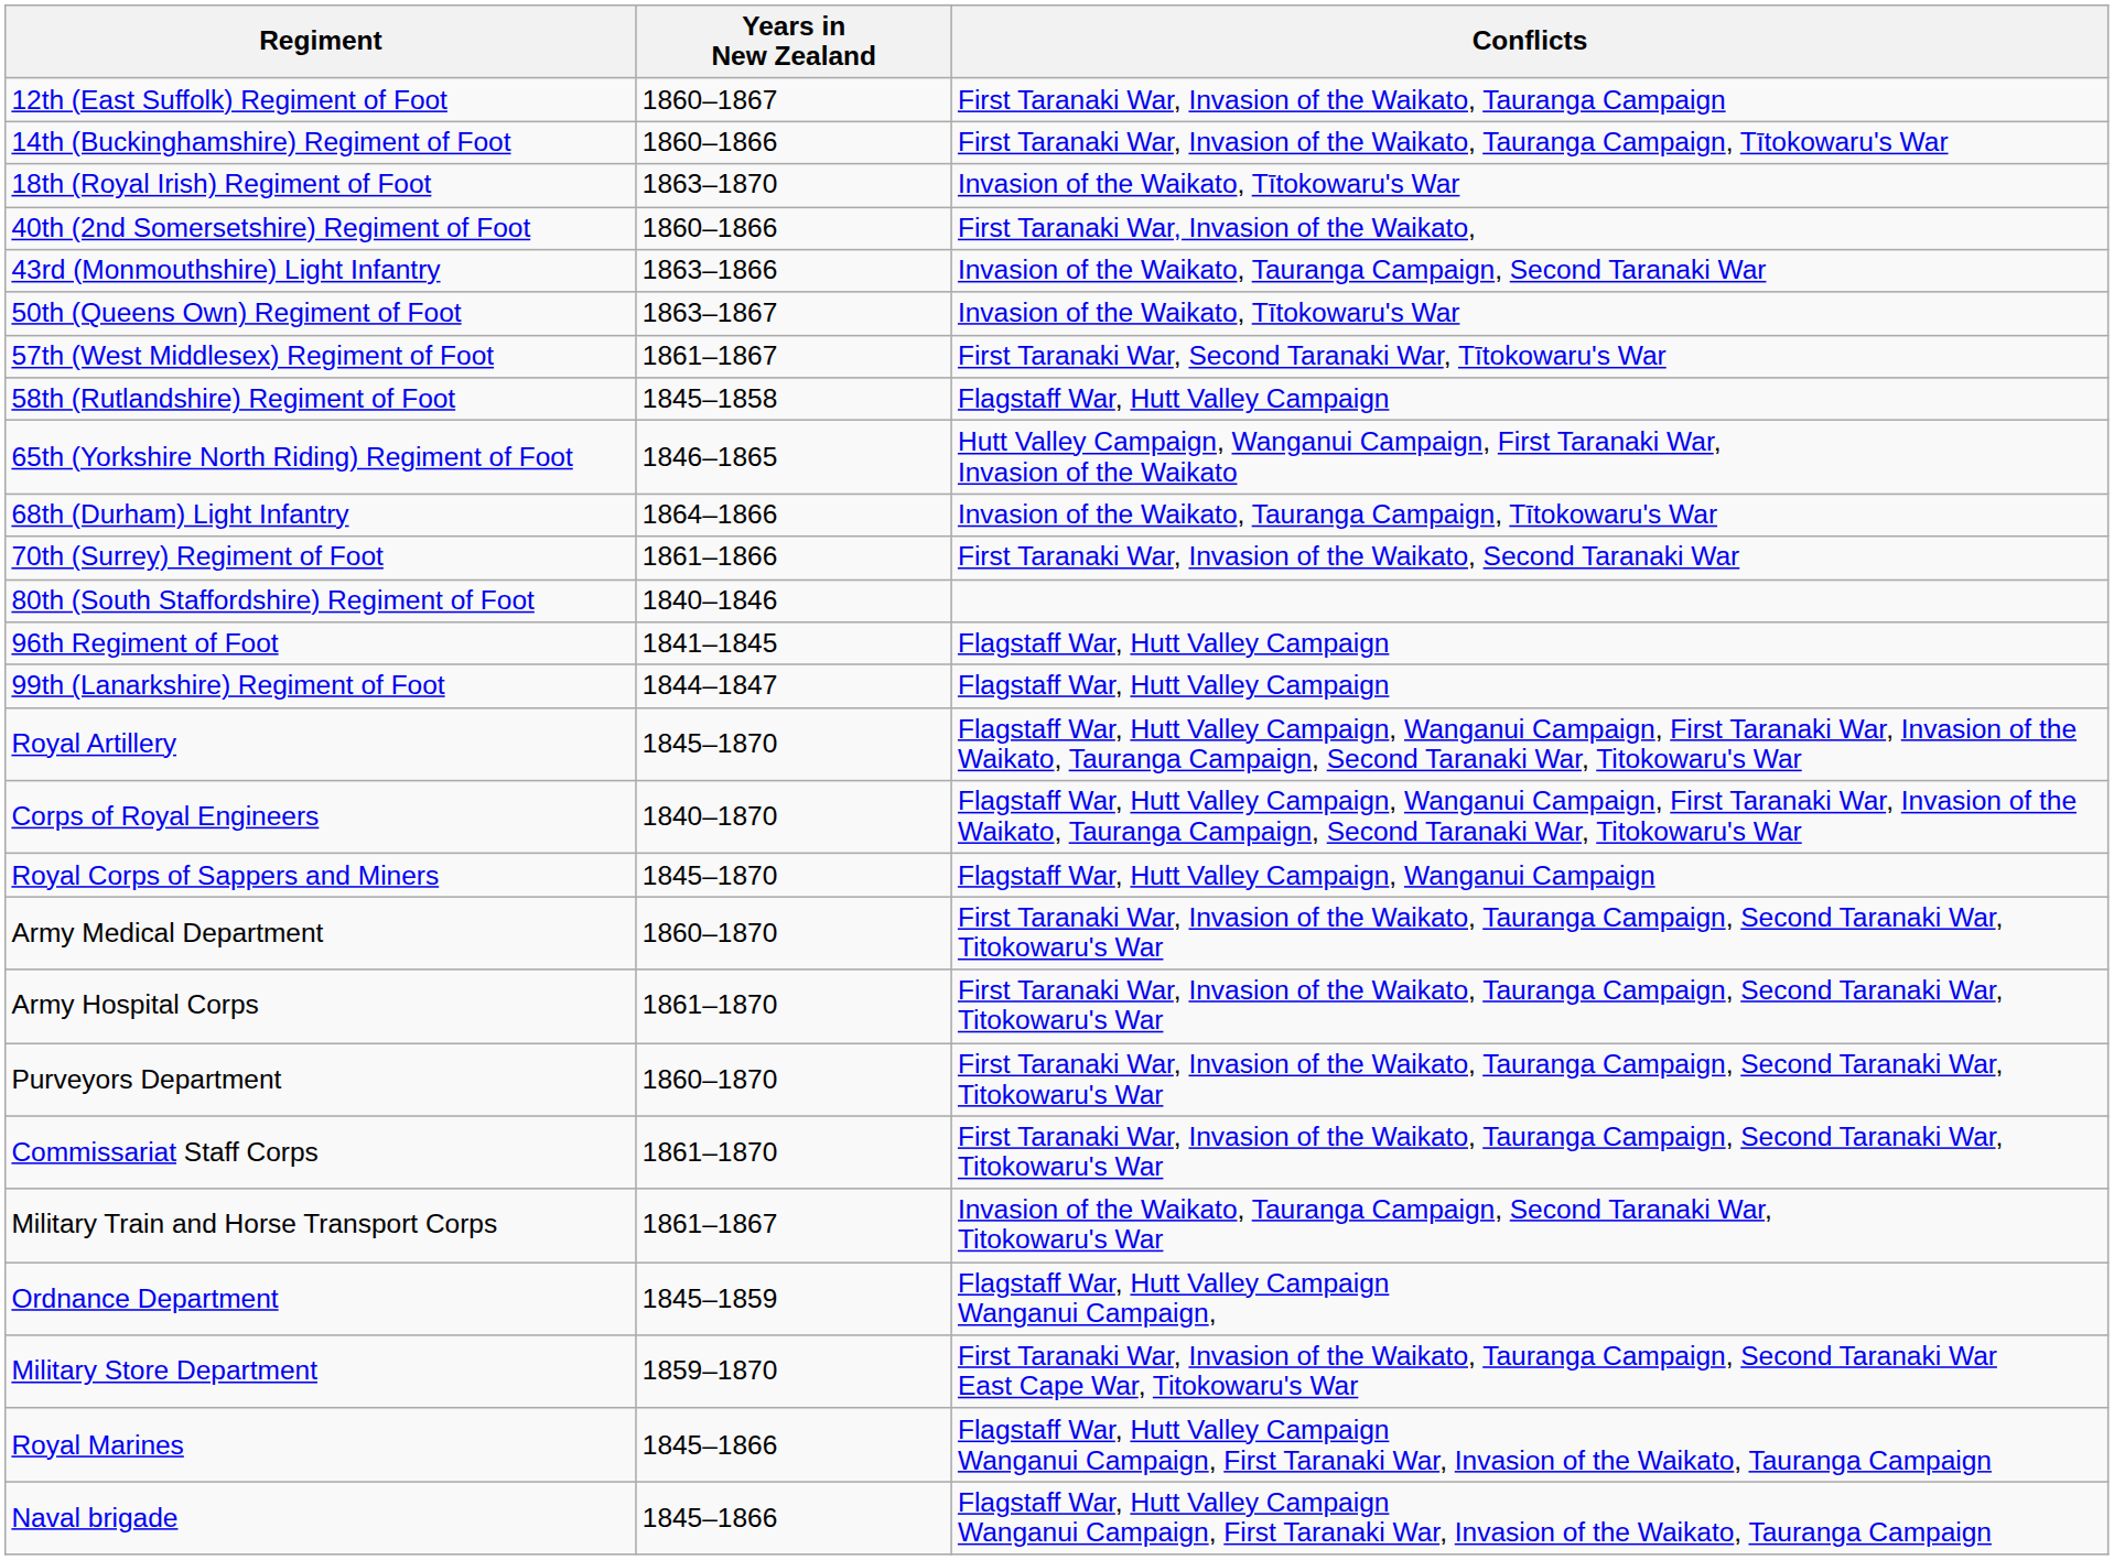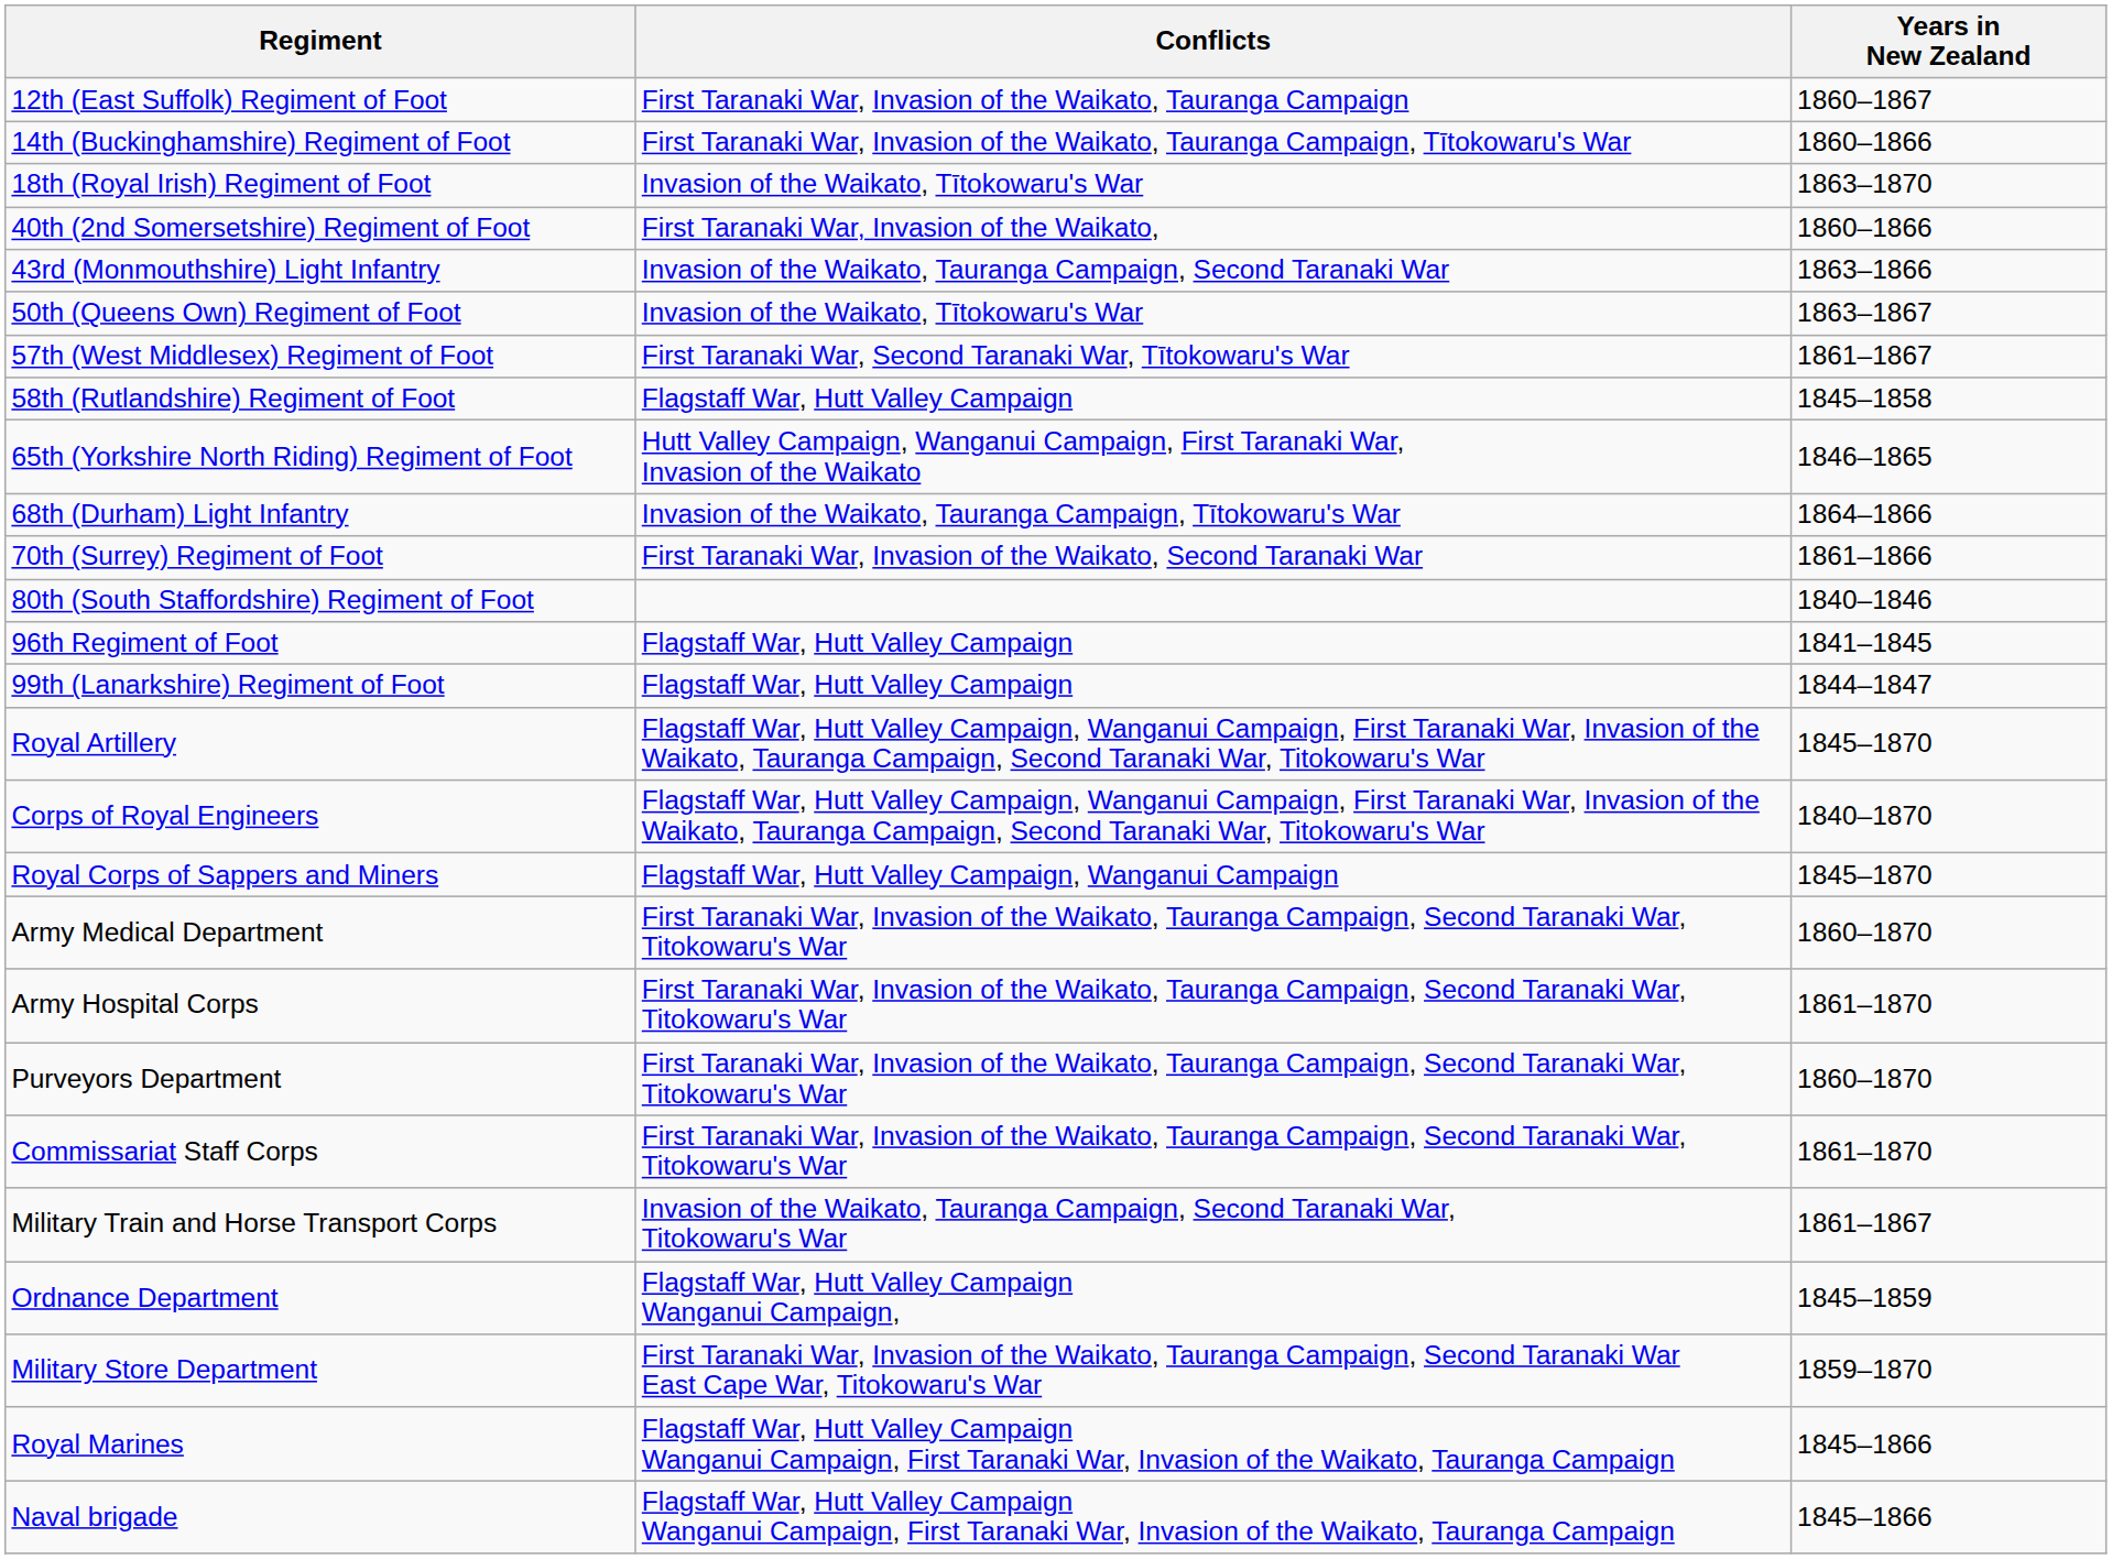 <table class="wikitable">
 <tr>
 <th width=30%>Regiment</th>
+<th width=55%>Conflicts</th>
 <th width=15%>Years in<br> New Zealand</th>
-<th width=55%>Conflicts</th>
 </tr>
 <tr>
 <td><a href='#'>12th (East Suffolk) Regiment of Foot</a></td>
+<td><a href='#'>First Taranaki War</a>, <a href='#'>Invasion of the Waikato</a>, <a href='#'>Tauranga Campaign</a></td>
 <td>1860–1867</td>
-<td><a href='#'>First Taranaki War</a>, <a href='#'>Invasion of the Waikato</a>, <a href='#'>Tauranga Campaign</a></td>
 </tr>
 <tr>
 <td><a href='#'>14th (Buckinghamshire) Regiment of Foot</a></td>
+<td><a href='#'>First Taranaki War</a>, <a href='#'>Invasion of the Waikato</a>, <a href='#'>Tauranga Campaign</a>, <a href='#'>Tītokowaru's War</a></td>
 <td>1860–1866</td>
-<td><a href='#'>First Taranaki War</a>, <a href='#'>Invasion of the Waikato</a>, <a href='#'>Tauranga Campaign</a>, <a href='#'>Tītokowaru's War</a></td>
 </tr>
 <tr>
 <td><a href='#'>18th (Royal Irish) Regiment of Foot</a></td>
+<td><a href='#'>Invasion of the Waikato</a>, <a href='#'>Tītokowaru's War</a></td>
 <td>1863–1870</td>
-<td><a href='#'>Invasion of the Waikato</a>, <a href='#'>Tītokowaru's War</a></td>
 </tr>
 <tr>
 <td><a href='#'>40th (2nd Somersetshire) Regiment of Foot</a></td>
+<td><a href='#'>First Taranaki War, Invasion of the Waikato</a>,</td>
 <td>1860–1866</td>
-<td><a href='#'>First Taranaki War, Invasion of the Waikato</a>,</td>
 </tr>
 <tr>
 <td><a href='#'>43rd (Monmouthshire) Light Infantry</a></td>
+<td><a href='#'>Invasion of the Waikato</a>, <a href='#'>Tauranga Campaign</a>, <a href='#'>Second Taranaki War</a></td>
 <td>1863–1866</td>
-<td><a href='#'>Invasion of the Waikato</a>, <a href='#'>Tauranga Campaign</a>, <a href='#'>Second Taranaki War</a></td>
 </tr>
 <tr>
 <td><a href='#'>50th (Queens Own) Regiment of Foot</a></td>
+<td><a href='#'>Invasion of the Waikato</a>, <a href='#'>Tītokowaru's War</a></td>
 <td>1863–1867</td>
-<td><a href='#'>Invasion of the Waikato</a>, <a href='#'>Tītokowaru's War</a></td>
 </tr>
 <tr>
 <td><a href='#'>57th (West Middlesex) Regiment of Foot</a></td>
+<td><a href='#'>First Taranaki War</a>, <a href='#'>Second Taranaki War</a>, <a href='#'>Tītokowaru's War</a></td>
 <td>1861–1867</td>
-<td><a href='#'>First Taranaki War</a>, <a href='#'>Second Taranaki War</a>, <a href='#'>Tītokowaru's War</a></td>
 </tr>
 <tr>
 <td><a href='#'>58th (Rutlandshire) Regiment of Foot</a></td>
+<td><a href='#'>Flagstaff War</a>, <a href='#'>Hutt Valley Campaign</a></td>
 <td>1845–1858</td>
-<td><a href='#'>Flagstaff War</a>, <a href='#'>Hutt Valley Campaign</a></td>
 </tr>
 <tr>
 <td><a href='#'>65th (Yorkshire North Riding) Regiment of Foot</a></td>
+<td><a href='#'>Hutt Valley Campaign</a>, <a href='#'>Wanganui Campaign</a>, <a href='#'>First Taranaki War</a>,<br><a href='#'>Invasion of the Waikato</a></td>
 <td>1846–1865</td>
-<td><a href='#'>Hutt Valley Campaign</a>, <a href='#'>Wanganui Campaign</a>, <a href='#'>First Taranaki War</a>,<br><a href='#'>Invasion of the Waikato</a></td>
 </tr>
 <tr>
 <td><a href='#'>68th (Durham) Light Infantry</a></td>
+<td><a href='#'>Invasion of the Waikato</a>, <a href='#'>Tauranga Campaign</a>, <a href='#'>Tītokowaru's War</a></td>
 <td>1864–1866</td>
-<td><a href='#'>Invasion of the Waikato</a>, <a href='#'>Tauranga Campaign</a>, <a href='#'>Tītokowaru's War</a></td>
 </tr>
 <tr>
 <td><a href='#'>70th (Surrey) Regiment of Foot</a></td>
+<td><a href='#'>First Taranaki War</a>, <a href='#'>Invasion of the Waikato</a>, <a href='#'>Second Taranaki War</a></td>
 <td>1861–1866</td>
-<td><a href='#'>First Taranaki War</a>, <a href='#'>Invasion of the Waikato</a>, <a href='#'>Second Taranaki War</a></td>
 </tr>
 <tr>
 <td><a href='#'>80th (South Staffordshire) Regiment of Foot</a></td>
+<td></td>
 <td>1840–1846</td>
-<td></td>
 </tr>
 <tr>
 <td><a href='#'>96th Regiment of Foot</a></td>
+<td><a href='#'>Flagstaff War</a>, <a href='#'>Hutt Valley Campaign</a></td>
 <td>1841–1845</td>
-<td><a href='#'>Flagstaff War</a>, <a href='#'>Hutt Valley Campaign</a></td>
 </tr>
 <tr>
 <td><a href='#'>99th (Lanarkshire) Regiment of Foot</a></td>
+<td><a href='#'>Flagstaff War</a>, <a href='#'>Hutt Valley Campaign</a></td>
 <td>1844–1847</td>
-<td><a href='#'>Flagstaff War</a>, <a href='#'>Hutt Valley Campaign</a></td>
 </tr>
 <tr>
 <td><a href='#'>Royal Artillery</a></td>
+<td><a href='#'>Flagstaff War</a>, <a href='#'>Hutt Valley Campaign</a>, <a href='#'>Wanganui Campaign</a>, <a href='#'>First Taranaki War</a>, <a href='#'>Invasion of the Waikato</a>, <a href='#'>Tauranga Campaign</a>, <a href='#'>Second Taranaki War</a>, <a href='#'>Titokowaru's War</a></td>
 <td>1845–1870</td>
-<td><a href='#'>Flagstaff War</a>, <a href='#'>Hutt Valley Campaign</a>, <a href='#'>Wanganui Campaign</a>, <a href='#'>First Taranaki War</a>, <a href='#'>Invasion of the Waikato</a>, <a href='#'>Tauranga Campaign</a>, <a href='#'>Second Taranaki War</a>, <a href='#'>Titokowaru's War</a></td>
 </tr>
 <tr>
 <td><a href='#'>Corps of Royal Engineers</a></td>
+<td><a href='#'>Flagstaff War</a>, <a href='#'>Hutt Valley Campaign</a>, <a href='#'>Wanganui Campaign</a>, <a href='#'>First Taranaki War</a>, <a href='#'>Invasion of the Waikato</a>, <a href='#'>Tauranga Campaign</a>, <a href='#'>Second Taranaki War</a>, <a href='#'>Titokowaru's War</a></td>
 <td>1840–1870</td>
-<td><a href='#'>Flagstaff War</a>, <a href='#'>Hutt Valley Campaign</a>, <a href='#'>Wanganui Campaign</a>, <a href='#'>First Taranaki War</a>, <a href='#'>Invasion of the Waikato</a>, <a href='#'>Tauranga Campaign</a>, <a href='#'>Second Taranaki War</a>, <a href='#'>Titokowaru's War</a></td>
 </tr>
 <tr>
 <td><a href='#'>Royal Corps of Sappers and Miners</a></td>
+<td><a href='#'>Flagstaff War</a>, <a href='#'>Hutt Valley Campaign</a>, <a href='#'>Wanganui Campaign</a></td>
 <td>1845–1870</td>
-<td><a href='#'>Flagstaff War</a>, <a href='#'>Hutt Valley Campaign</a>, <a href='#'>Wanganui Campaign</a></td>
 </tr>
 <tr>
 <td>Army Medical Department</td>
+<td><a href='#'>First Taranaki War</a>, <a href='#'>Invasion of the Waikato</a>, <a href='#'>Tauranga Campaign</a>, <a href='#'>Second Taranaki War</a>, <a href='#'>Titokowaru's War</a></td>
 <td>1860–1870</td>
-<td><a href='#'>First Taranaki War</a>, <a href='#'>Invasion of the Waikato</a>, <a href='#'>Tauranga Campaign</a>, <a href='#'>Second Taranaki War</a>, <a href='#'>Titokowaru's War</a></td>
 </tr>
 <tr>
 <td>Army Hospital Corps</td>
+<td><a href='#'>First Taranaki War</a>, <a href='#'>Invasion of the Waikato</a>, <a href='#'>Tauranga Campaign</a>, <a href='#'>Second Taranaki War</a>, <a href='#'>Titokowaru's War</a></td>
 <td>1861–1870</td>
-<td><a href='#'>First Taranaki War</a>, <a href='#'>Invasion of the Waikato</a>, <a href='#'>Tauranga Campaign</a>, <a href='#'>Second Taranaki War</a>, <a href='#'>Titokowaru's War</a></td>
 </tr>
 <tr>
 <td>Purveyors Department</td>
+<td><a href='#'>First Taranaki War</a>, <a href='#'>Invasion of the Waikato</a>, <a href='#'>Tauranga Campaign</a>, <a href='#'>Second Taranaki War</a>, <a href='#'>Titokowaru's War</a></td>
 <td>1860–1870</td>
-<td><a href='#'>First Taranaki War</a>, <a href='#'>Invasion of the Waikato</a>, <a href='#'>Tauranga Campaign</a>, <a href='#'>Second Taranaki War</a>, <a href='#'>Titokowaru's War</a></td>
 </tr>
 <tr>
 <td><a href='#'>Commissariat</a> Staff Corps</td>
+<td><a href='#'>First Taranaki War</a>, <a href='#'>Invasion of the Waikato</a>, <a href='#'>Tauranga Campaign</a>, <a href='#'>Second Taranaki War</a>, <a href='#'>Titokowaru's War</a></td>
 <td>1861–1870</td>
-<td><a href='#'>First Taranaki War</a>, <a href='#'>Invasion of the Waikato</a>, <a href='#'>Tauranga Campaign</a>, <a href='#'>Second Taranaki War</a>, <a href='#'>Titokowaru's War</a></td>
 </tr>
 <tr>
 <td>Military Train and Horse Transport Corps</td>
+<td><a href='#'>Invasion of the Waikato</a>, <a href='#'>Tauranga Campaign</a>, <a href='#'>Second Taranaki War</a>,<br><a href='#'>Titokowaru's War</a></td>
 <td>1861–1867</td>
-<td><a href='#'>Invasion of the Waikato</a>, <a href='#'>Tauranga Campaign</a>, <a href='#'>Second Taranaki War</a>,<br><a href='#'>Titokowaru's War</a></td>
 </tr>
 <tr>
 <td><a href='#'>Ordnance Department</a></td>
+<td><a href='#'>Flagstaff War</a>, <a href='#'>Hutt Valley Campaign</a><br><a href='#'>Wanganui Campaign</a>,</td>
 <td>1845–1859</td>
-<td><a href='#'>Flagstaff War</a>, <a href='#'>Hutt Valley Campaign</a><br><a href='#'>Wanganui Campaign</a>,</td>
 </tr>
 <tr>
 <td><a href='#'>Military Store Department</a></td>
+<td><a href='#'>First Taranaki War</a>, <a href='#'>Invasion of the Waikato</a>, <a href='#'>Tauranga Campaign</a>, <a href='#'>Second Taranaki War</a><br><a href='#'>East Cape War</a>, <a href='#'>Titokowaru's War</a></td>
 <td>1859–1870</td>
-<td><a href='#'>First Taranaki War</a>, <a href='#'>Invasion of the Waikato</a>, <a href='#'>Tauranga Campaign</a>, <a href='#'>Second Taranaki War</a><br><a href='#'>East Cape War</a>, <a href='#'>Titokowaru's War</a></td>
 </tr>
 <tr>
 <td><a href='#'>Royal Marines</a></td>
+<td><a href='#'>Flagstaff War</a>, <a href='#'>Hutt Valley Campaign</a><br><a href='#'>Wanganui Campaign</a>, <a href='#'>First Taranaki War</a>, <a href='#'>Invasion of the Waikato</a>, <a href='#'>Tauranga Campaign</a></td>
 <td>1845–1866</td>
-<td><a href='#'>Flagstaff War</a>, <a href='#'>Hutt Valley Campaign</a><br><a href='#'>Wanganui Campaign</a>, <a href='#'>First Taranaki War</a>, <a href='#'>Invasion of the Waikato</a>, <a href='#'>Tauranga Campaign</a></td>
 </tr>
 <tr>
 <td><a href='#'>Naval brigade</a></td>
+<td><a href='#'>Flagstaff War</a>, <a href='#'>Hutt Valley Campaign</a><br><a href='#'>Wanganui Campaign</a>, <a href='#'>First Taranaki War</a>, <a href='#'>Invasion of the Waikato</a>, <a href='#'>Tauranga Campaign</a></td>
 <td>1845–1866</td>
-<td><a href='#'>Flagstaff War</a>, <a href='#'>Hutt Valley Campaign</a><br><a href='#'>Wanganui Campaign</a>, <a href='#'>First Taranaki War</a>, <a href='#'>Invasion of the Waikato</a>, <a href='#'>Tauranga Campaign</a></td>
 </tr>
 </table>
